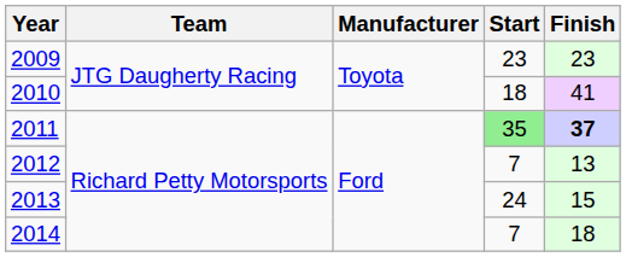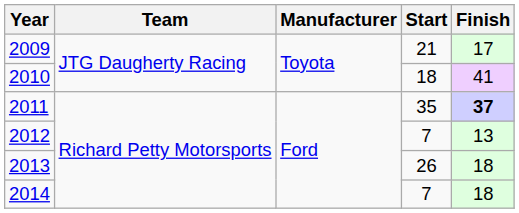 <table class="wikitable" style="font-size: 90%;">
 <tr>
 <th>Year</th>
 <th>Team</th>
 <th>Manufacturer</th>
 <th>Start</th>
 <th>Finish</th>
 </tr>
 <tr>
 <td><a href='#'>2009</a></td>
 <td rowspan=2><a href='#'>JTG Daugherty Racing</a></td>
 <td rowspan=2><a href='#'>Toyota</a></td>
-<td align=center>23</td>
-<td align=center style="background:#DFFFDF;">23</td>
+<td align=center>21</td>
+<td align=center style="background:#DFFFDF;">17</td>
 </tr>
 <tr>
 <td><a href='#'>2010</a></td>
 <td align=center>18</td>
 <td align=center style="background:#EFCFFF;">41</td>
 </tr>
 <tr>
 <td><a href='#'>2011</a></td>
 <td rowspan=4><a href='#'>Richard Petty Motorsports</a></td>
 <td rowspan=4><a href='#'>Ford</a></td>
-<td align=center style="background: lightgreen;">35</td>
+<td align=center>35</td>
 <td align=center style="background:#CFCFFF;"><strong>37</strong></td>
 </tr>
 <tr>
 <td><a href='#'>2012</a></td>
 <td align=center>7</td>
 <td align=center style="background:#DFFFDF;">13</td>
 </tr>
 <tr>
 <td><a href='#'>2013</a></td>
-<td align=center>24</td>
-<td align=center style="background:#DFFFDF;">15</td>
+<td align=center>26</td>
+<td align=center style="background:#DFFFDF;">18</td>
 </tr>
 <tr>
 <td><a href='#'>2014</a></td>
 <td align=center>7</td>
 <td align=center style="background:#DFFFDF;">18</td>
 </tr>
 </table>
